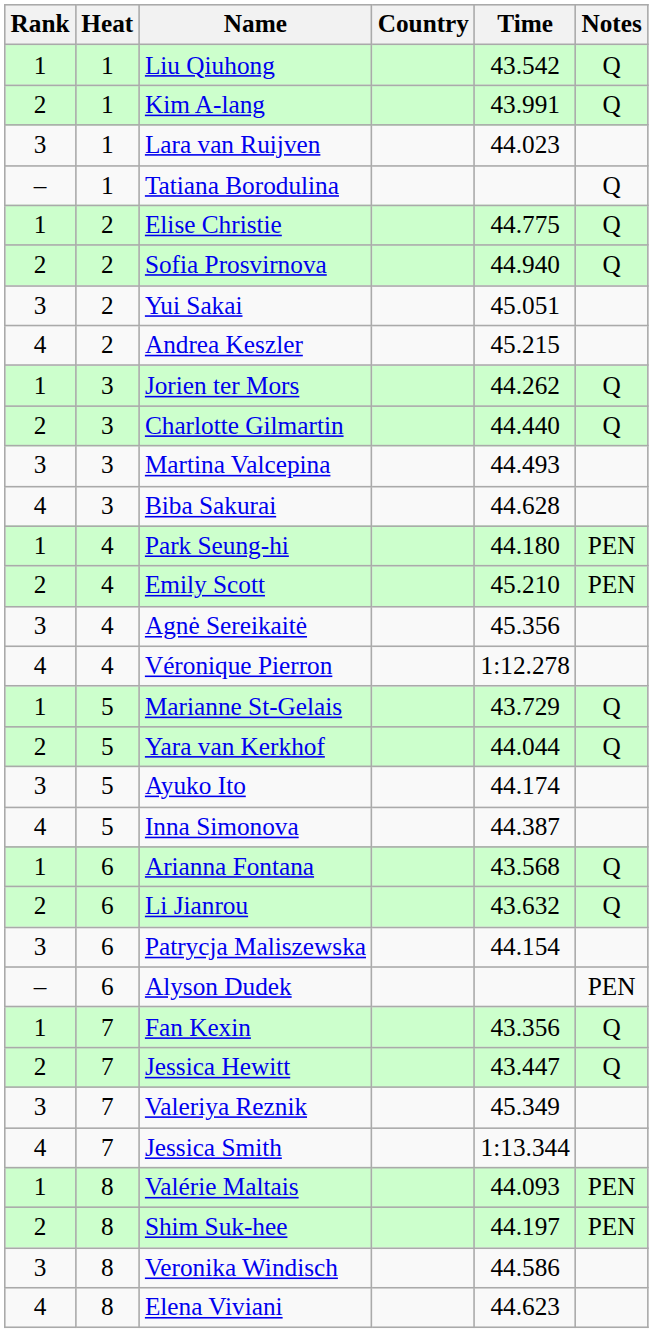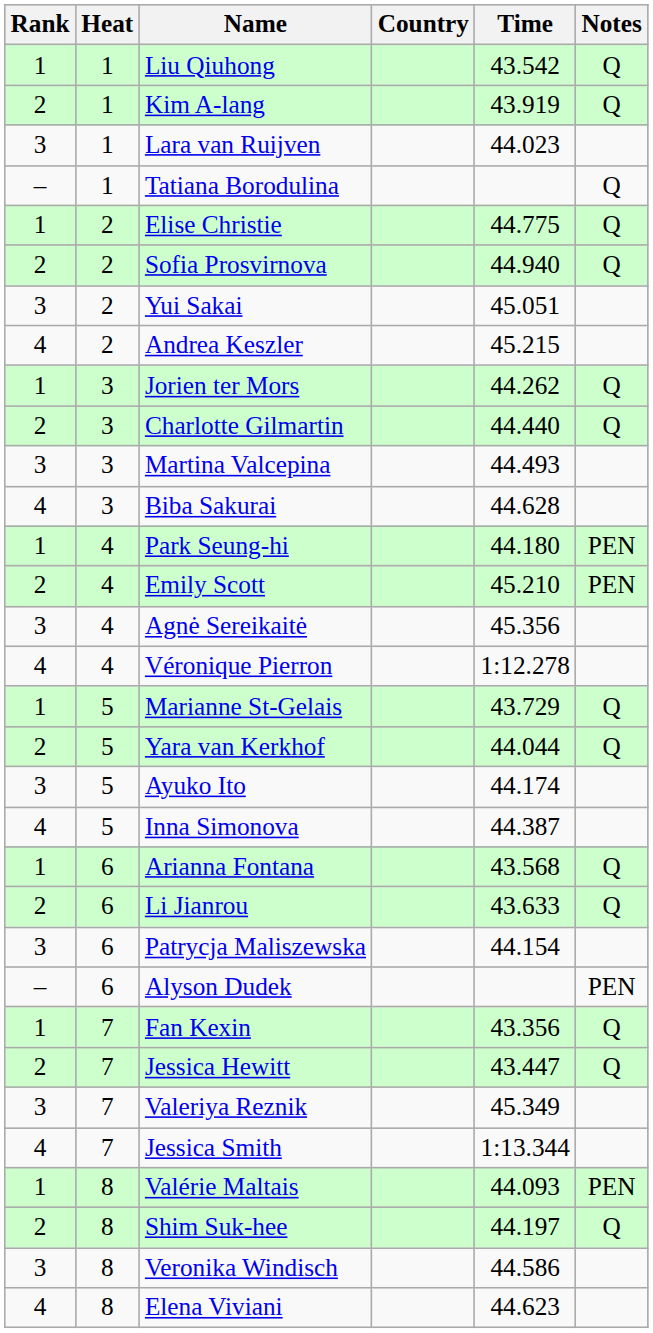 <table class="wikitable sortable" style="text-align:center">
 <tr>
 <th>Rank</th>
 <th>Heat</th>
 <th>Name</th>
 <th>Country</th>
 <th>Time</th>
 <th>Notes</th>
 </tr>
 <tr bgcolor=ccffcc>
 <td>1</td>
 <td>1</td>
 <td align=left><a href='#'>Liu Qiuhong</a></td>
 <td align=left></td>
 <td>43.542</td>
 <td>Q</td>
 </tr>
 <tr bgcolor=ccffcc>
 <td>2</td>
 <td>1</td>
 <td align=left><a href='#'>Kim A-lang</a></td>
 <td align=left></td>
-<td>43.991</td>
+<td>43.919</td>
 <td>Q</td>
 </tr>
 <tr>
 <td>3</td>
 <td>1</td>
 <td align=left><a href='#'>Lara van Ruijven</a></td>
 <td align=left></td>
 <td>44.023</td>
 <td></td>
 </tr>
 <tr>
 <td>–</td>
 <td>1</td>
 <td align=left><a href='#'>Tatiana Borodulina</a></td>
 <td align=left></td>
 <td></td>
 <td>Q</td>
 </tr>
 <tr bgcolor=ccffcc>
 <td>1</td>
 <td>2</td>
 <td align=left><a href='#'>Elise Christie</a></td>
 <td align=left></td>
 <td>44.775</td>
 <td>Q</td>
 </tr>
 <tr bgcolor=ccffcc>
 <td>2</td>
 <td>2</td>
 <td align=left><a href='#'>Sofia Prosvirnova</a></td>
 <td align=left></td>
 <td>44.940</td>
 <td>Q</td>
 </tr>
 <tr>
 <td>3</td>
 <td>2</td>
 <td align=left><a href='#'>Yui Sakai</a></td>
 <td align=left></td>
 <td>45.051</td>
 <td></td>
 </tr>
 <tr>
 <td>4</td>
 <td>2</td>
 <td align=left><a href='#'>Andrea Keszler</a></td>
 <td align=left></td>
 <td>45.215</td>
 <td></td>
 </tr>
 <tr bgcolor=ccffcc>
 <td>1</td>
 <td>3</td>
 <td align=left><a href='#'>Jorien ter Mors</a></td>
 <td align=left></td>
 <td>44.262</td>
 <td>Q</td>
 </tr>
 <tr bgcolor=ccffcc>
 <td>2</td>
 <td>3</td>
 <td align=left><a href='#'>Charlotte Gilmartin</a></td>
 <td align=left></td>
 <td>44.440</td>
 <td>Q</td>
 </tr>
 <tr>
 <td>3</td>
 <td>3</td>
 <td align=left><a href='#'>Martina Valcepina</a></td>
 <td align=left></td>
 <td>44.493</td>
 <td></td>
 </tr>
 <tr>
 <td>4</td>
 <td>3</td>
 <td align=left><a href='#'>Biba Sakurai</a></td>
 <td align=left></td>
 <td>44.628</td>
 <td></td>
 </tr>
 <tr bgcolor=ccffcc>
 <td>1</td>
 <td>4</td>
 <td align=left><a href='#'>Park Seung-hi</a></td>
 <td align=left></td>
 <td>44.180</td>
 <td>PEN</td>
 </tr>
 <tr bgcolor=ccffcc>
 <td>2</td>
 <td>4</td>
 <td align=left><a href='#'>Emily Scott</a></td>
 <td align=left></td>
 <td>45.210</td>
 <td>PEN</td>
 </tr>
 <tr>
 <td>3</td>
 <td>4</td>
 <td align=left><a href='#'>Agnė Sereikaitė</a></td>
 <td align=left></td>
 <td>45.356</td>
 <td></td>
 </tr>
 <tr>
 <td>4</td>
 <td>4</td>
 <td align=left><a href='#'>Véronique Pierron</a></td>
 <td align=left></td>
 <td>1:12.278</td>
 <td></td>
 </tr>
 <tr bgcolor=ccffcc>
 <td>1</td>
 <td>5</td>
 <td align=left><a href='#'>Marianne St-Gelais</a></td>
 <td align=left></td>
 <td>43.729</td>
 <td>Q</td>
 </tr>
 <tr bgcolor=ccffcc>
 <td>2</td>
 <td>5</td>
 <td align=left><a href='#'>Yara van Kerkhof</a></td>
 <td align=left></td>
 <td>44.044</td>
 <td>Q</td>
 </tr>
 <tr>
 <td>3</td>
 <td>5</td>
 <td align=left><a href='#'>Ayuko Ito</a></td>
 <td align=left></td>
 <td>44.174</td>
 <td></td>
 </tr>
 <tr>
 <td>4</td>
 <td>5</td>
 <td align=left><a href='#'>Inna Simonova</a></td>
 <td align=left></td>
 <td>44.387</td>
 <td></td>
 </tr>
 <tr bgcolor=ccffcc>
 <td>1</td>
 <td>6</td>
 <td align=left><a href='#'>Arianna Fontana</a></td>
 <td align=left></td>
 <td>43.568</td>
 <td>Q</td>
 </tr>
 <tr bgcolor=ccffcc>
 <td>2</td>
 <td>6</td>
 <td align=left><a href='#'>Li Jianrou</a></td>
 <td align=left></td>
-<td>43.632</td>
+<td>43.633</td>
 <td>Q</td>
 </tr>
 <tr>
 <td>3</td>
 <td>6</td>
 <td align=left><a href='#'>Patrycja Maliszewska</a></td>
 <td align=left></td>
 <td>44.154</td>
 <td></td>
 </tr>
 <tr>
 <td>–</td>
 <td>6</td>
 <td align=left><a href='#'>Alyson Dudek</a></td>
 <td align=left></td>
 <td></td>
 <td>PEN</td>
 </tr>
 <tr bgcolor=ccffcc>
 <td>1</td>
 <td>7</td>
 <td align=left><a href='#'>Fan Kexin</a></td>
 <td align=left></td>
 <td>43.356</td>
 <td>Q</td>
 </tr>
 <tr bgcolor=ccffcc>
 <td>2</td>
 <td>7</td>
 <td align=left><a href='#'>Jessica Hewitt</a></td>
 <td align=left></td>
 <td>43.447</td>
 <td>Q</td>
 </tr>
 <tr>
 <td>3</td>
 <td>7</td>
 <td align=left><a href='#'>Valeriya Reznik</a></td>
 <td align=left></td>
 <td>45.349</td>
 <td></td>
 </tr>
 <tr>
 <td>4</td>
 <td>7</td>
 <td align=left><a href='#'>Jessica Smith</a></td>
 <td align=left></td>
 <td>1:13.344</td>
 <td></td>
 </tr>
 <tr bgcolor=ccffcc>
 <td>1</td>
 <td>8</td>
 <td align=left><a href='#'>Valérie Maltais</a></td>
 <td align=left></td>
 <td>44.093</td>
 <td>PEN</td>
 </tr>
 <tr bgcolor=ccffcc>
 <td>2</td>
 <td>8</td>
 <td align=left><a href='#'>Shim Suk-hee</a></td>
 <td align=left></td>
 <td>44.197</td>
-<td>PEN</td>
+<td>Q</td>
 </tr>
 <tr>
 <td>3</td>
 <td>8</td>
 <td align=left><a href='#'>Veronika Windisch</a></td>
 <td align=left></td>
 <td>44.586</td>
 <td></td>
 </tr>
 <tr>
 <td>4</td>
 <td>8</td>
 <td align=left><a href='#'>Elena Viviani</a></td>
 <td align=left></td>
 <td>44.623</td>
 <td></td>
 </tr>
 </table>
